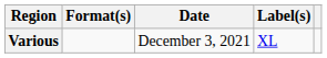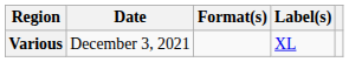 <table class="wikitable plainrowheaders">
 <tr>
 <th scope="col">Region</th>
+<th scope="col">Date</th>
 <th scope="col">Format(s)</th>
-<th scope="col">Date</th>
 <th scope="col">Label(s)</th>
 <th scope="col"></th>
 </tr>
 <tr>
 <th scope="row">Various</th>
+<td>December 3, 2021</td>
 <td></td>
-<td>December 3, 2021</td>
 <td><a href='#'>XL</a></td>
 <td align="center"></td>
 </tr>
 </table>
